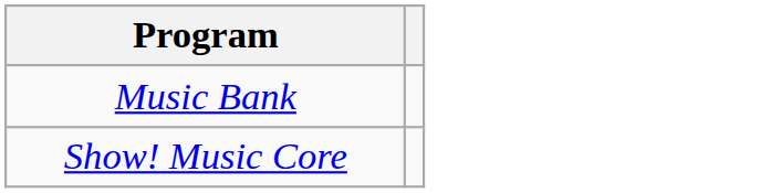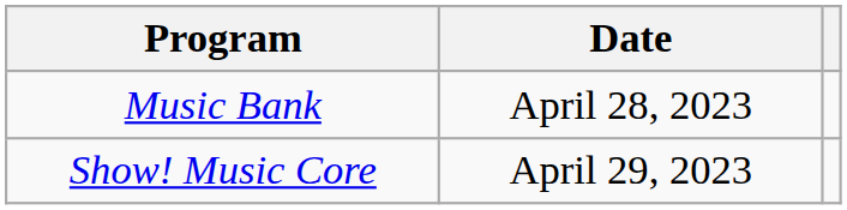 <table class="wikitable" style="text-align:center">
 <tr>
 <th width="160">Program</th>
+<th width="140">Date</th>
 <th></th>
 </tr>
 <tr>
 <td><em><a href='#'>Music Bank</a></em></td>
+<td>April 28, 2023</td>
 <td></td>
 </tr>
 <tr>
 <td><em><a href='#'>Show! Music Core</a></em></td>
+<td>April 29, 2023</td>
 <td></td>
 </tr>
 </table>
